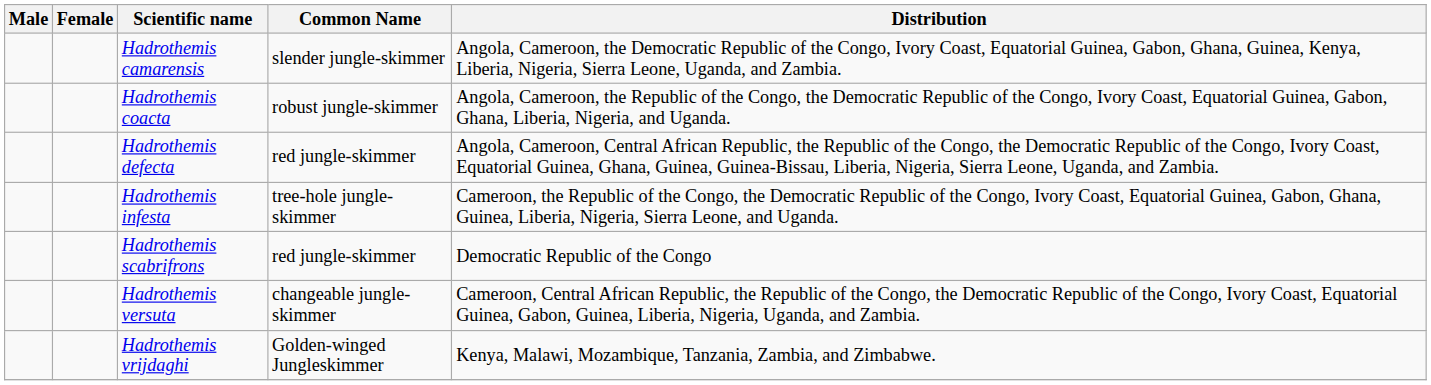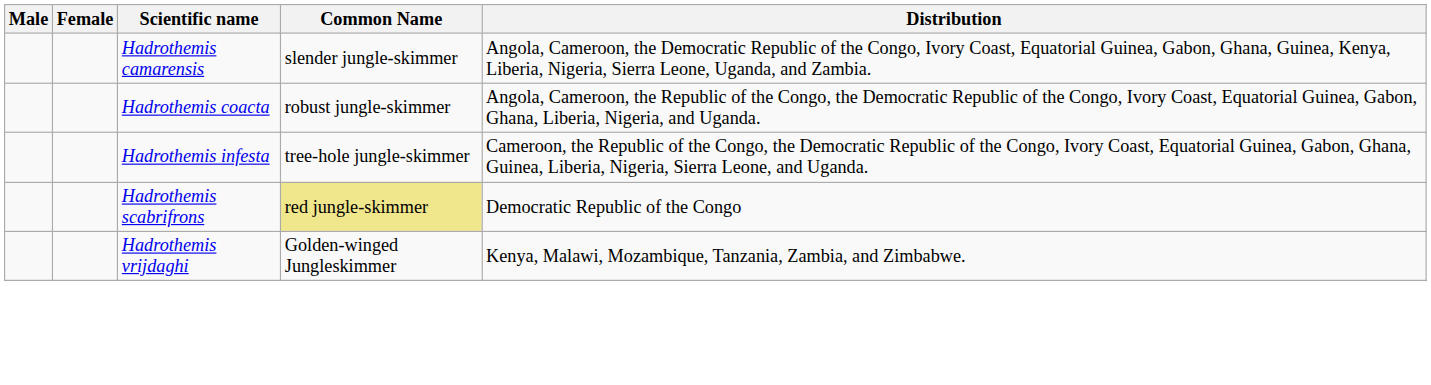 <table class="wikitable">
 <tr>
 <th>Male</th>
 <th>Female</th>
 <th>Scientific name</th>
 <th>Common Name</th>
 <th>Distribution</th>
 </tr>
 <tr>
 <td></td>
 <td></td>
 <td><em><a href='#'>Hadrothemis camarensis</a></em> </td>
 <td>slender jungle-skimmer</td>
 <td>Angola, Cameroon, the Democratic Republic of the Congo, Ivory Coast, Equatorial Guinea, Gabon, Ghana, Guinea, Kenya, Liberia, Nigeria, Sierra Leone, Uganda, and Zambia.</td>
 </tr>
 <tr>
 <td></td>
 <td></td>
 <td><em><a href='#'>Hadrothemis coacta</a></em> </td>
 <td>robust jungle-skimmer</td>
 <td>Angola, Cameroon, the Republic of the Congo, the Democratic Republic of the Congo, Ivory Coast, Equatorial Guinea, Gabon, Ghana, Liberia, Nigeria, and Uganda.</td>
 </tr>
 <tr>
 <td></td>
 <td></td>
-<td><em><a href='#'>Hadrothemis defecta</a></em> </td>
-<td>red jungle-skimmer</td>
-<td>Angola, Cameroon, Central African Republic, the Republic of the Congo, the Democratic Republic of the Congo, Ivory Coast, Equatorial Guinea, Ghana, Guinea, Guinea-Bissau, Liberia, Nigeria, Sierra Leone, Uganda, and Zambia.</td>
-</tr>
-<tr>
-<td></td>
-<td></td>
 <td><em><a href='#'>Hadrothemis infesta</a></em> </td>
 <td>tree-hole jungle-skimmer</td>
 <td>Cameroon, the Republic of the Congo, the Democratic Republic of the Congo, Ivory Coast, Equatorial Guinea, Gabon, Ghana, Guinea, Liberia, Nigeria, Sierra Leone, and Uganda.</td>
 </tr>
 <tr>
 <td></td>
 <td></td>
 <td><em><a href='#'>Hadrothemis scabrifrons</a></em> </td>
-<td>red jungle-skimmer</td>
+<td style="background: khaki;">red jungle-skimmer</td>
 <td>Democratic Republic of the Congo</td>
-</tr>
-<tr>
-<td></td>
-<td></td>
-<td><em><a href='#'>Hadrothemis versuta</a></em> </td>
-<td>changeable jungle-skimmer</td>
-<td>Cameroon, Central African Republic, the Republic of the Congo, the Democratic Republic of the Congo, Ivory Coast, Equatorial Guinea, Gabon, Guinea, Liberia, Nigeria, Uganda, and Zambia.</td>
 </tr>
 <tr>
 <td></td>
 <td></td>
 <td><em><a href='#'>Hadrothemis vrijdaghi</a></em> </td>
 <td>Golden-winged Jungleskimmer</td>
 <td>Kenya, Malawi, Mozambique, Tanzania, Zambia, and Zimbabwe.</td>
 </tr>
 <tr>
 </tr>
 </table>
